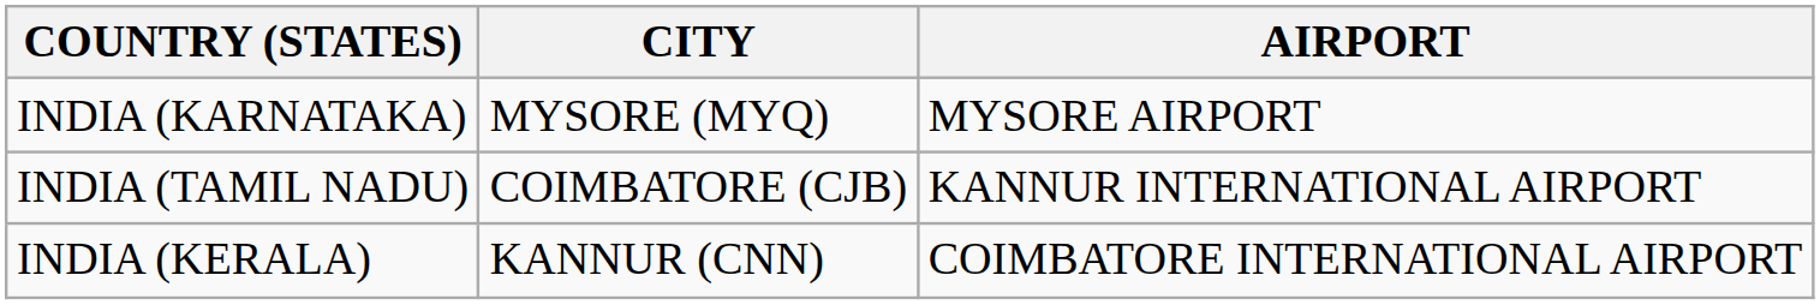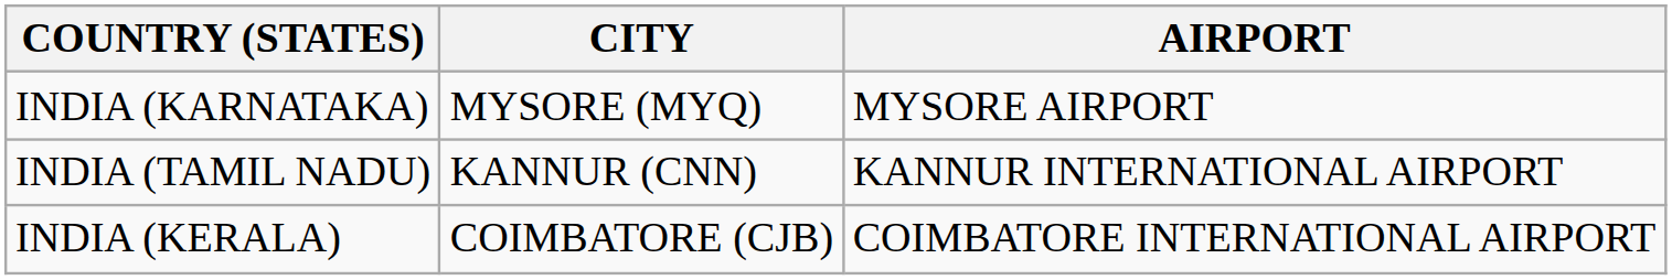 <table class="wikitable">
 <tr>
 <th>COUNTRY (STATES)</th>
 <th>CITY</th>
 <th>AIRPORT</th>
 </tr>
 <tr>
 <td>INDIA (KARNATAKA)</td>
 <td>MYSORE (MYQ)</td>
 <td>MYSORE AIRPORT</td>
 </tr>
 <tr>
 <td>INDIA (TAMIL NADU)</td>
-<td>COIMBATORE (CJB)</td>
+<td>KANNUR (CNN)</td>
 <td>KANNUR INTERNATIONAL AIRPORT</td>
 </tr>
 <tr>
 <td>INDIA (KERALA)</td>
-<td>KANNUR (CNN)</td>
+<td>COIMBATORE (CJB)</td>
 <td>COIMBATORE INTERNATIONAL AIRPORT</td>
 </tr>
 </table>
